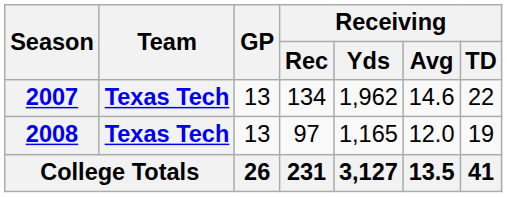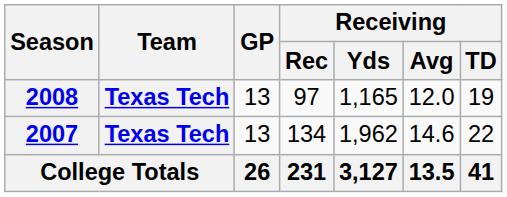 <table class="wikitable" style="text-align:center;">
 <tr>
 <th rowspan="2">Season</th>
 <th rowspan="2">Team</th>
 <th rowspan="2">GP</th>
 <th colspan="4">Receiving</th>
 </tr>
 <tr>
 <th>Rec</th>
 <th>Yds</th>
 <th>Avg</th>
 <th>TD</th>
 </tr>
 <tr>
+<th><a href='#'>2008</a></th>
+<th><a href='#'>Texas Tech</a></th>
+<td>13</td>
+<td>97</td>
+<td>1,165</td>
+<td>12.0</td>
+<td>19</td>
+</tr>
+<tr>
 <th><a href='#'>2007</a></th>
 <th><a href='#'>Texas Tech</a></th>
 <td>13</td>
 <td>134</td>
 <td>1,962</td>
 <td>14.6</td>
 <td>22</td>
-</tr>
-<tr>
-<th><a href='#'>2008</a></th>
-<th><a href='#'>Texas Tech</a></th>
-<td>13</td>
-<td>97</td>
-<td>1,165</td>
-<td>12.0</td>
-<td>19</td>
 </tr>
 <tr>
 <th colspan="2">College Totals</th>
 <th>26</th>
 <th>231</th>
 <th>3,127</th>
 <th>13.5</th>
 <th>41</th>
 </tr>
 </table>
